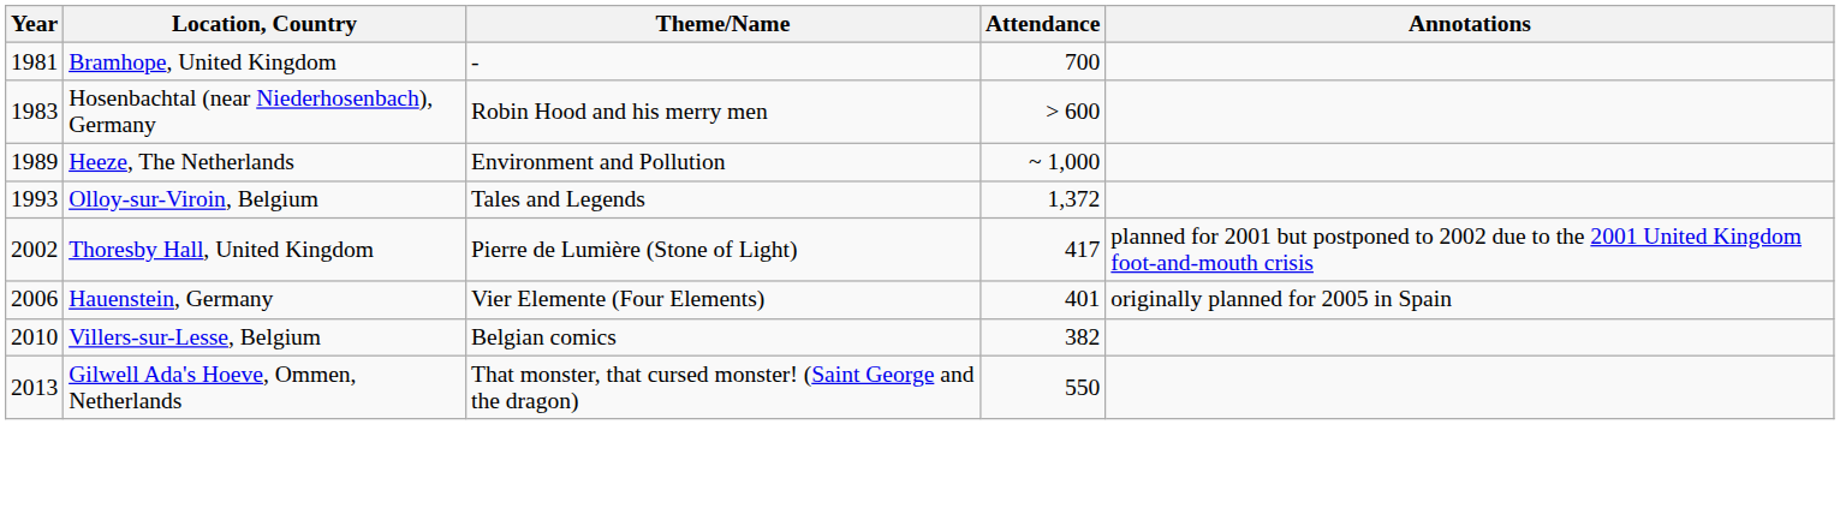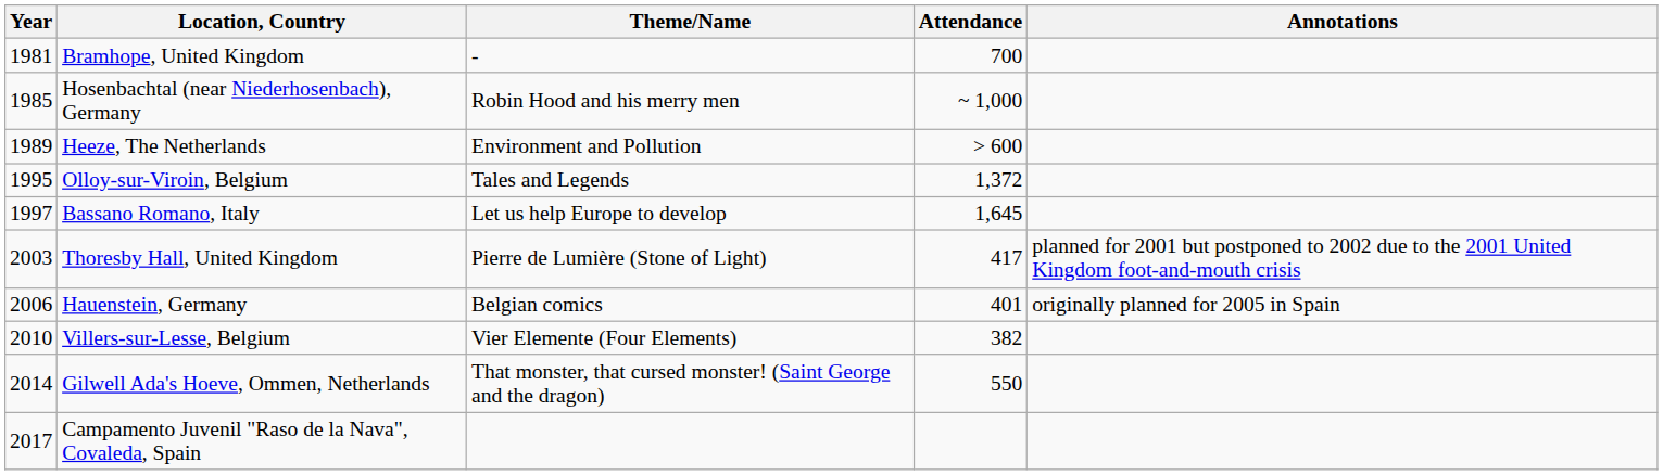 <table class="wikitable">
 <tr>
 <th>Year</th>
 <th>Location, Country</th>
 <th>Theme/Name</th>
 <th>Attendance</th>
 <th>Annotations</th>
 </tr>
 <tr>
 <td>1981</td>
 <td><a href='#'>Bramhope</a>, United Kingdom</td>
 <td>-</td>
 <td align=right>700</td>
 <td></td>
 </tr>
 <tr>
-<td>1983</td>
+<td>1985</td>
 <td>Hosenbachtal (near <a href='#'>Niederhosenbach</a>), Germany</td>
 <td>Robin Hood and his merry men</td>
-<td align=right>> 600</td>
+<td align=right>~ 1,000</td>
 <td></td>
 </tr>
 <tr>
 <td>1989</td>
 <td><a href='#'>Heeze</a>, The Netherlands</td>
 <td>Environment and Pollution</td>
-<td align=right>~ 1,000</td>
+<td align=right>> 600</td>
 <td></td>
 </tr>
 <tr>
-<td>1993</td>
+<td>1995</td>
 <td><a href='#'>Olloy-sur-Viroin</a>, Belgium</td>
 <td>Tales and Legends</td>
 <td align=right>1,372</td>
 <td></td>
 </tr>
 <tr>
-<td>2002</td>
+<td>1997</td>
+<td><a href='#'>Bassano Romano</a>, Italy</td>
+<td>Let us help Europe to develop</td>
+<td align=right>1,645</td>
+<td></td>
+</tr>
+<tr>
+<td>2003</td>
 <td><a href='#'>Thoresby Hall</a>, United Kingdom</td>
 <td>Pierre de Lumière (Stone of Light)</td>
 <td align=right>417</td>
 <td>planned for 2001 but postponed to 2002 due to the <a href='#'>2001 United Kingdom foot-and-mouth crisis</a></td>
 </tr>
 <tr>
 <td>2006</td>
 <td><a href='#'>Hauenstein</a>, Germany</td>
-<td>Vier Elemente (Four Elements)</td>
+<td>Belgian comics</td>
 <td align=right>401</td>
 <td>originally planned for 2005 in Spain</td>
 </tr>
 <tr>
 <td>2010</td>
 <td><a href='#'>Villers-sur-Lesse</a>, Belgium</td>
-<td>Belgian comics</td>
+<td>Vier Elemente (Four Elements)</td>
 <td align=right>382 </td>
 <td></td>
 </tr>
 <tr>
-<td>2013</td>
+<td>2014</td>
 <td><a href='#'>Gilwell Ada's Hoeve</a>, Ommen, Netherlands</td>
 <td>That monster, that cursed monster! (<a href='#'>Saint George</a> and the dragon)</td>
 <td align=right>550 </td>
 <td></td>
 </tr>
+<tr>
+<td>2017</td>
+<td>Campamento Juvenil "Raso de la Nava", <a href='#'>Covaleda</a>, Spain</td>
+<td></td>
+<td></td>
+<td></td>
+</tr>
 </table>
